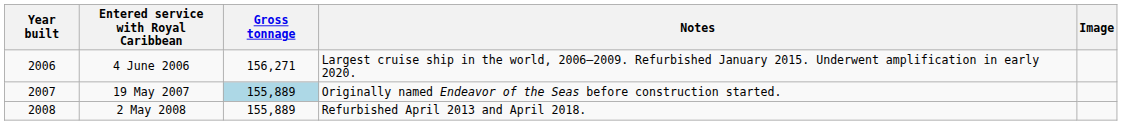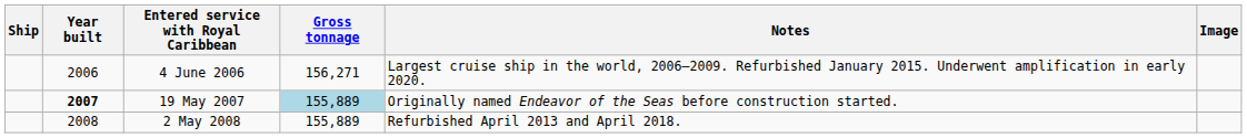 <table class="wikitable sortable">
 <tr>
+<th>Ship</th>
 <th>Year built</th>
 <th>Entered service<br>with Royal Caribbean</th>
 <th><a href='#'>Gross tonnage</a></th>
 <th>Notes</th>
 <th>Image</th>
 </tr>
 <tr>
+<td></td>
 <td style="text-align:Center;">2006</td>
 <td style="text-align:Center;">4 June 2006</td>
 <td style="text-align:center;">156,271</td>
 <td>Largest cruise ship in the world, 2006–2009. Refurbished January 2015. Underwent amplification in early 2020.</td>
 <td></td>
 </tr>
 <tr>
-<td style="text-align:Center;">2007</td>
+<td></td>
+<td style="text-align:Center;"><strong>2007</strong></td>
 <td style="text-align:Center;">19 May 2007</td>
 <td style="background: lightblue; text-align:center;">155,889</td>
 <td>Originally named <em>Endeavor of the Seas</em> before construction started.</td>
 <td></td>
 </tr>
 <tr>
+<td></td>
 <td style="text-align:Center;">2008</td>
 <td style="text-align:Center;">2 May 2008</td>
 <td style="text-align:center;">155,889</td>
 <td>Refurbished April 2013 and April 2018.</td>
 <td></td>
 </tr>
 </table>
